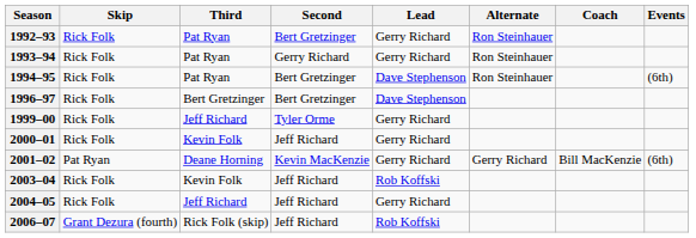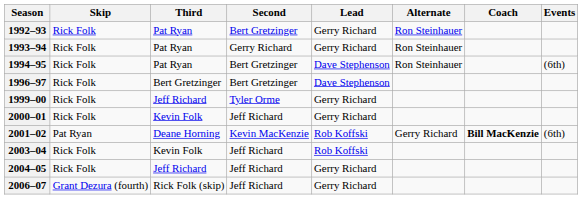 <table class="wikitable">
 <tr>
 <th scope="col" width=60>Season</th>
 <th scope="col">Skip</th>
 <th scope="col">Third</th>
 <th scope="col">Second</th>
 <th scope="col">Lead</th>
 <th scope="col">Alternate</th>
 <th scope="col">Coach</th>
 <th scope="col">Events</th>
 </tr>
 <tr>
 <th scope="row">1992–93</th>
 <td><a href='#'>Rick Folk</a></td>
 <td><a href='#'>Pat Ryan</a></td>
 <td><a href='#'>Bert Gretzinger</a></td>
 <td>Gerry Richard</td>
 <td><a href='#'>Ron Steinhauer</a></td>
 <td></td>
 <td> </td>
 </tr>
 <tr>
 <th scope="row">1993–94</th>
 <td>Rick Folk</td>
 <td>Pat Ryan</td>
 <td>Gerry Richard</td>
 <td>Gerry Richard</td>
 <td>Ron Steinhauer</td>
 <td></td>
 <td> <br> </td>
 </tr>
 <tr>
 <th scope="row">1994–95</th>
 <td>Rick Folk</td>
 <td>Pat Ryan</td>
 <td>Bert Gretzinger</td>
 <td><a href='#'>Dave Stephenson</a></td>
 <td>Ron Steinhauer</td>
 <td></td>
 <td> (6th)</td>
 </tr>
 <tr>
 <th scope="row">1996–97</th>
 <td>Rick Folk</td>
 <td>Bert Gretzinger</td>
 <td>Bert Gretzinger</td>
 <td><a href='#'>Dave Stephenson</a></td>
 <td></td>
 <td></td>
 <td></td>
 </tr>
 <tr>
 <th scope="row">1999–00</th>
 <td>Rick Folk</td>
 <td><a href='#'>Jeff Richard</a></td>
 <td><a href='#'>Tyler Orme</a></td>
 <td>Gerry Richard</td>
 <td></td>
 <td></td>
 <td></td>
 </tr>
 <tr>
 <th scope="row">2000–01</th>
 <td>Rick Folk</td>
 <td><a href='#'>Kevin Folk</a></td>
 <td>Jeff Richard</td>
 <td>Gerry Richard</td>
 <td></td>
 <td></td>
 <td></td>
 </tr>
 <tr>
 <th scope="row">2001–02</th>
 <td>Pat Ryan</td>
 <td><a href='#'>Deane Horning</a></td>
 <td><a href='#'>Kevin MacKenzie</a></td>
+<td><a href='#'>Rob Koffski</a></td>
 <td>Gerry Richard</td>
-<td>Gerry Richard</td>
-<td>Bill MacKenzie</td>
+<td><strong>Bill MacKenzie</strong></td>
 <td> (6th)</td>
 </tr>
 <tr>
 <th scope="row">2003–04</th>
 <td>Rick Folk</td>
 <td>Kevin Folk</td>
 <td>Jeff Richard</td>
 <td><a href='#'>Rob Koffski</a></td>
 <td></td>
 <td></td>
 <td></td>
 </tr>
 <tr>
 <th scope="row">2004–05</th>
 <td>Rick Folk</td>
 <td><a href='#'>Jeff Richard</a></td>
 <td>Jeff Richard</td>
 <td>Gerry Richard</td>
 <td></td>
 <td></td>
 <td></td>
 </tr>
 <tr>
 <th scope="row">2006–07</th>
 <td><a href='#'>Grant Dezura</a> (fourth)</td>
 <td>Rick Folk (skip)</td>
 <td>Jeff Richard</td>
-<td><a href='#'>Rob Koffski</a></td>
+<td>Gerry Richard</td>
 <td></td>
 <td></td>
 <td></td>
 </tr>
 </table>
